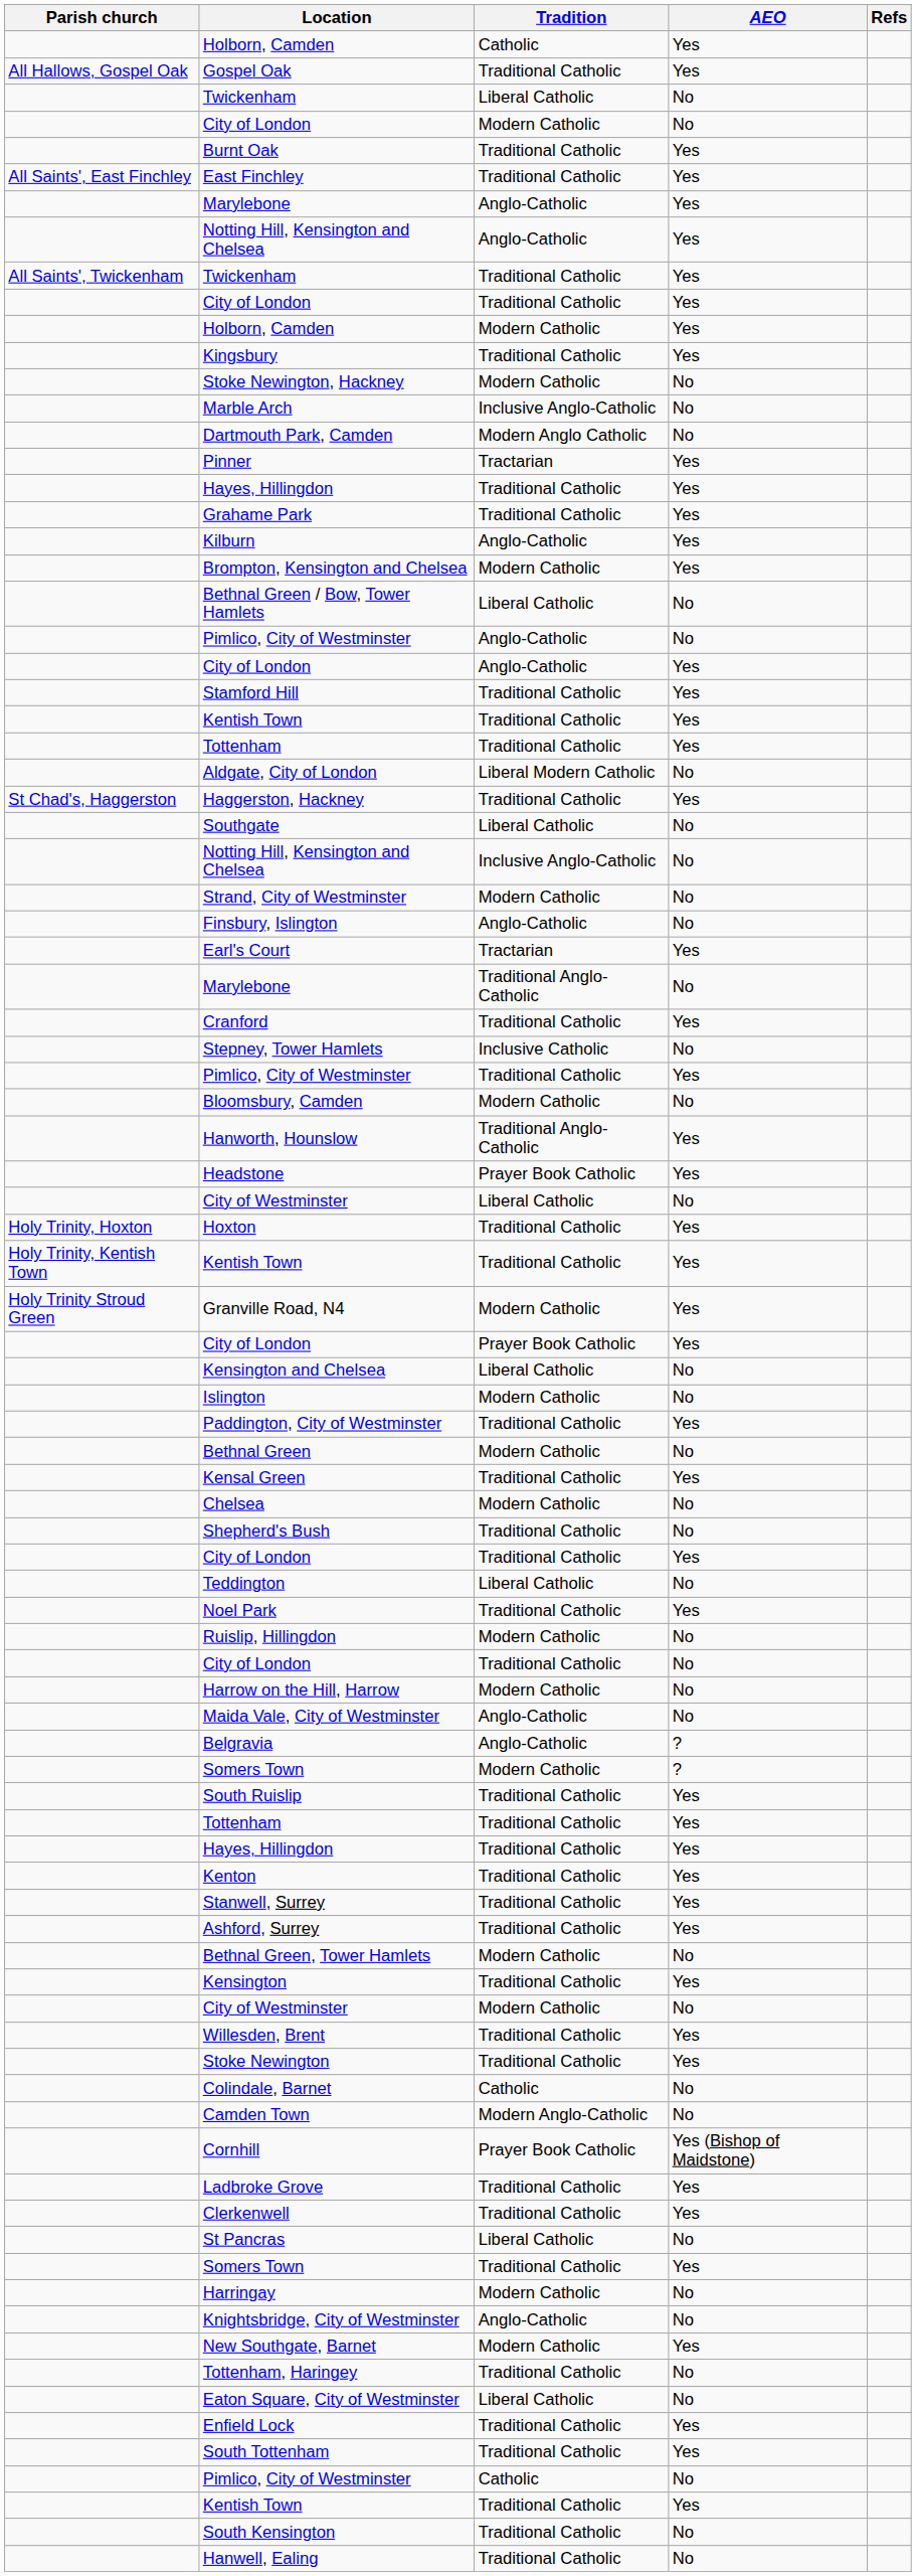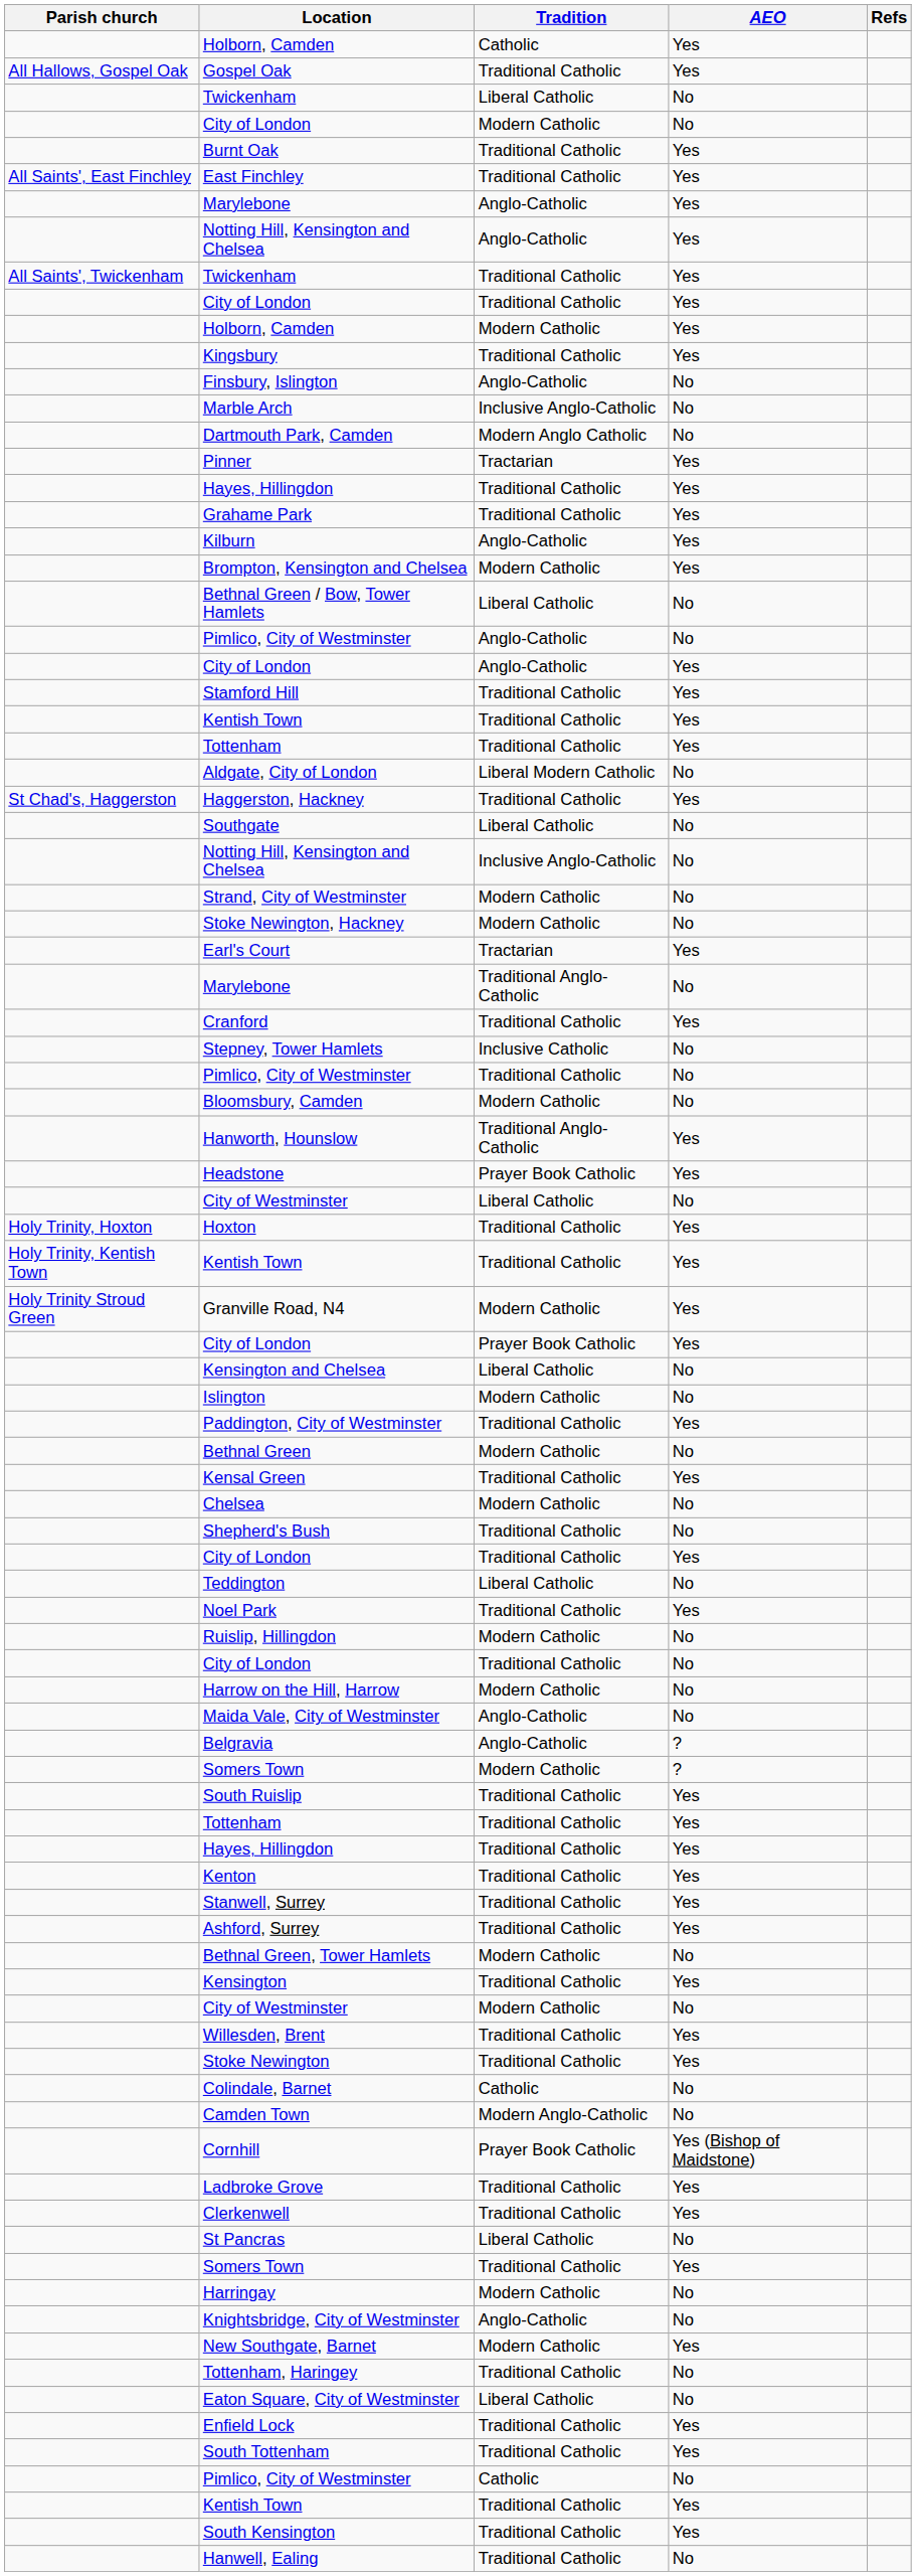 <table class="wikitable sortable">
 <tr>
 <th>Parish church</th>
 <th>Location</th>
 <th><a href='#'>Tradition</a></th>
 <th><em><a href='#'>AEO</a></em></th>
 <th class=unsortable>Refs</th>
 </tr>
 <tr>
 <td></td>
 <td><a href='#'>Holborn</a>, <a href='#'>Camden</a></td>
 <td>Catholic</td>
 <td>Yes</td>
 <td></td>
 </tr>
 <tr>
 <td><a href='#'>All Hallows, Gospel Oak</a></td>
 <td><a href='#'>Gospel Oak</a></td>
 <td>Traditional Catholic</td>
 <td>Yes</td>
 <td></td>
 </tr>
 <tr>
 <td></td>
 <td><a href='#'>Twickenham</a></td>
 <td>Liberal Catholic</td>
 <td>No</td>
 <td></td>
 </tr>
 <tr>
 <td></td>
 <td><a href='#'>City of London</a></td>
 <td>Modern Catholic</td>
 <td>No</td>
 <td></td>
 </tr>
 <tr>
 <td></td>
 <td><a href='#'>Burnt Oak</a></td>
 <td>Traditional Catholic</td>
 <td>Yes</td>
 <td></td>
 </tr>
 <tr>
 <td><a href='#'>All Saints', East Finchley</a></td>
 <td><a href='#'>East Finchley</a></td>
 <td>Traditional Catholic</td>
 <td>Yes</td>
 <td></td>
 </tr>
 <tr>
 <td></td>
 <td><a href='#'>Marylebone</a></td>
 <td>Anglo-Catholic</td>
 <td>Yes</td>
 <td></td>
 </tr>
 <tr>
 <td></td>
 <td><a href='#'>Notting Hill</a>, <a href='#'>Kensington and Chelsea</a></td>
 <td>Anglo-Catholic</td>
 <td>Yes</td>
 <td></td>
 </tr>
 <tr>
 <td><a href='#'>All Saints', Twickenham</a></td>
 <td><a href='#'>Twickenham</a></td>
 <td>Traditional Catholic</td>
 <td>Yes</td>
 <td></td>
 </tr>
 <tr>
 <td></td>
 <td><a href='#'>City of London</a></td>
 <td>Traditional Catholic</td>
 <td>Yes</td>
 <td></td>
 </tr>
 <tr>
 <td></td>
 <td><a href='#'>Holborn</a>, <a href='#'>Camden</a></td>
 <td>Modern Catholic</td>
 <td>Yes</td>
 <td></td>
 </tr>
 <tr>
 <td></td>
 <td><a href='#'>Kingsbury</a></td>
 <td>Traditional Catholic</td>
 <td>Yes</td>
 <td></td>
 </tr>
 <tr>
 <td></td>
-<td><a href='#'>Stoke Newington</a>, <a href='#'>Hackney</a></td>
-<td>Modern Catholic</td>
+<td><a href='#'>Finsbury</a>, <a href='#'>Islington</a></td>
+<td>Anglo-Catholic</td>
 <td>No</td>
 <td></td>
 </tr>
 <tr>
 <td></td>
 <td><a href='#'>Marble Arch</a></td>
 <td>Inclusive Anglo-Catholic</td>
 <td>No</td>
 <td></td>
 </tr>
 <tr>
 <td></td>
 <td><a href='#'>Dartmouth Park</a>, <a href='#'>Camden</a></td>
 <td>Modern Anglo Catholic</td>
 <td>No</td>
 <td></td>
 </tr>
 <tr>
 <td></td>
 <td><a href='#'>Pinner</a></td>
 <td>Tractarian</td>
 <td>Yes</td>
 <td></td>
 </tr>
 <tr>
 <td></td>
 <td><a href='#'>Hayes, Hillingdon</a></td>
 <td>Traditional Catholic</td>
 <td>Yes</td>
 <td></td>
 </tr>
 <tr>
 <td></td>
 <td><a href='#'>Grahame Park</a></td>
 <td>Traditional Catholic</td>
 <td>Yes</td>
 <td></td>
 </tr>
 <tr>
 <td></td>
 <td><a href='#'>Kilburn</a></td>
 <td>Anglo-Catholic</td>
 <td>Yes</td>
 <td></td>
 </tr>
 <tr>
 <td></td>
 <td><a href='#'>Brompton</a>, <a href='#'>Kensington and Chelsea</a></td>
 <td>Modern Catholic</td>
 <td>Yes</td>
 <td></td>
 </tr>
 <tr>
 <td></td>
 <td><a href='#'>Bethnal Green</a> / <a href='#'>Bow</a>, <a href='#'>Tower Hamlets</a></td>
 <td>Liberal Catholic</td>
 <td>No</td>
 <td></td>
 </tr>
 <tr>
 <td></td>
 <td><a href='#'>Pimlico</a>, <a href='#'>City of Westminster</a></td>
 <td>Anglo-Catholic</td>
 <td>No</td>
 <td></td>
 </tr>
 <tr>
 <td></td>
 <td><a href='#'>City of London</a></td>
 <td>Anglo-Catholic</td>
 <td>Yes</td>
 <td></td>
 </tr>
 <tr>
 <td></td>
 <td><a href='#'>Stamford Hill</a></td>
 <td>Traditional Catholic</td>
 <td>Yes</td>
 <td></td>
 </tr>
 <tr>
 <td></td>
 <td><a href='#'>Kentish Town</a></td>
 <td>Traditional Catholic</td>
 <td>Yes</td>
 <td></td>
 </tr>
 <tr>
 <td></td>
 <td><a href='#'>Tottenham</a></td>
 <td>Traditional Catholic</td>
 <td>Yes</td>
 <td></td>
 </tr>
 <tr>
 <td></td>
 <td><a href='#'>Aldgate</a>, <a href='#'>City of London</a></td>
 <td>Liberal Modern Catholic</td>
 <td>No</td>
 <td></td>
 </tr>
 <tr>
 <td><a href='#'>St Chad's, Haggerston</a></td>
 <td><a href='#'>Haggerston</a>, <a href='#'>Hackney</a></td>
 <td>Traditional Catholic</td>
 <td>Yes</td>
 <td></td>
 </tr>
 <tr>
 <td></td>
 <td><a href='#'>Southgate</a></td>
 <td>Liberal Catholic</td>
 <td>No</td>
 <td></td>
 </tr>
 <tr>
 <td></td>
 <td><a href='#'>Notting Hill</a>, <a href='#'>Kensington and Chelsea</a></td>
 <td>Inclusive Anglo-Catholic</td>
 <td>No</td>
 <td></td>
 </tr>
 <tr>
 <td></td>
 <td><a href='#'>Strand</a>, <a href='#'>City of Westminster</a></td>
 <td>Modern Catholic</td>
 <td>No</td>
 <td></td>
 </tr>
 <tr>
 <td></td>
-<td><a href='#'>Finsbury</a>, <a href='#'>Islington</a></td>
-<td>Anglo-Catholic</td>
+<td><a href='#'>Stoke Newington</a>, <a href='#'>Hackney</a></td>
+<td>Modern Catholic</td>
 <td>No</td>
 <td></td>
 </tr>
 <tr>
 <td></td>
 <td><a href='#'>Earl's Court</a></td>
 <td>Tractarian</td>
 <td>Yes</td>
 <td></td>
 </tr>
 <tr>
 <td></td>
 <td><a href='#'>Marylebone</a></td>
 <td>Traditional Anglo-Catholic</td>
 <td>No</td>
 <td></td>
 </tr>
 <tr>
 <td></td>
 <td><a href='#'>Cranford</a></td>
 <td>Traditional Catholic</td>
 <td>Yes</td>
 <td></td>
 </tr>
 <tr>
 <td></td>
 <td><a href='#'>Stepney</a>, <a href='#'>Tower Hamlets</a></td>
 <td>Inclusive Catholic</td>
 <td>No</td>
 <td></td>
 </tr>
 <tr>
 <td></td>
 <td><a href='#'>Pimlico</a>, <a href='#'>City of Westminster</a></td>
 <td>Traditional Catholic</td>
-<td>Yes</td>
+<td>No</td>
 <td></td>
 </tr>
 <tr>
 <td></td>
 <td><a href='#'>Bloomsbury</a>, <a href='#'>Camden</a></td>
 <td>Modern Catholic</td>
 <td>No</td>
 <td></td>
 </tr>
 <tr>
 <td></td>
 <td><a href='#'>Hanworth</a>, <a href='#'>Hounslow</a></td>
 <td>Traditional Anglo-Catholic</td>
 <td>Yes</td>
 <td></td>
 </tr>
 <tr>
 <td></td>
 <td><a href='#'>Headstone</a></td>
 <td>Prayer Book Catholic</td>
 <td>Yes</td>
 <td></td>
 </tr>
 <tr>
 <td></td>
 <td><a href='#'>City of Westminster</a></td>
 <td>Liberal Catholic</td>
 <td>No</td>
 <td></td>
 </tr>
 <tr>
 <td><a href='#'>Holy Trinity, Hoxton</a></td>
 <td><a href='#'>Hoxton</a></td>
 <td>Traditional Catholic</td>
 <td>Yes</td>
 <td></td>
 </tr>
 <tr>
 <td><a href='#'>Holy Trinity, Kentish Town</a></td>
 <td><a href='#'>Kentish Town</a></td>
 <td>Traditional Catholic</td>
 <td>Yes</td>
 <td></td>
 </tr>
 <tr>
 <td><a href='#'>Holy Trinity Stroud Green</a></td>
 <td>Granville Road, N4</td>
 <td>Modern Catholic</td>
 <td>Yes</td>
 <td></td>
 </tr>
 <tr>
 <td></td>
 <td><a href='#'>City of London</a></td>
 <td>Prayer Book Catholic</td>
 <td>Yes</td>
 <td></td>
 </tr>
 <tr>
 <td></td>
 <td><a href='#'>Kensington and Chelsea</a></td>
 <td>Liberal Catholic</td>
 <td>No</td>
 <td></td>
 </tr>
 <tr>
 <td></td>
 <td><a href='#'>Islington</a></td>
 <td>Modern Catholic</td>
 <td>No</td>
 <td></td>
 </tr>
 <tr>
 <td></td>
 <td><a href='#'>Paddington</a>, <a href='#'>City of Westminster</a></td>
 <td>Traditional Catholic</td>
 <td>Yes</td>
 <td></td>
 </tr>
 <tr>
 <td></td>
 <td><a href='#'>Bethnal Green</a></td>
 <td>Modern Catholic</td>
 <td>No</td>
 <td></td>
 </tr>
 <tr>
 <td></td>
 <td><a href='#'>Kensal Green</a></td>
 <td>Traditional Catholic</td>
 <td>Yes</td>
 <td></td>
 </tr>
 <tr>
 <td></td>
 <td><a href='#'>Chelsea</a></td>
 <td>Modern Catholic</td>
 <td>No</td>
 <td></td>
 </tr>
 <tr>
 <td></td>
 <td><a href='#'>Shepherd's Bush</a></td>
 <td>Traditional Catholic</td>
 <td>No</td>
 <td></td>
 </tr>
 <tr>
 <td></td>
 <td><a href='#'>City of London</a></td>
 <td>Traditional Catholic</td>
 <td>Yes</td>
 <td></td>
 </tr>
 <tr>
 <td></td>
 <td><a href='#'>Teddington</a></td>
 <td>Liberal Catholic</td>
 <td>No</td>
 <td></td>
 </tr>
 <tr>
 <td></td>
 <td><a href='#'>Noel Park</a></td>
 <td>Traditional Catholic</td>
 <td>Yes</td>
 <td></td>
 </tr>
 <tr>
 <td></td>
 <td><a href='#'>Ruislip</a>, <a href='#'>Hillingdon</a></td>
 <td>Modern Catholic</td>
 <td>No</td>
 <td></td>
 </tr>
 <tr>
 <td></td>
 <td><a href='#'>City of London</a></td>
 <td>Traditional Catholic</td>
 <td>No</td>
 <td></td>
 </tr>
 <tr>
 <td></td>
 <td><a href='#'>Harrow on the Hill</a>, <a href='#'>Harrow</a></td>
 <td>Modern Catholic</td>
 <td>No</td>
 <td></td>
 </tr>
 <tr>
 <td></td>
 <td><a href='#'>Maida Vale</a>, <a href='#'>City of Westminster</a></td>
 <td>Anglo-Catholic</td>
 <td>No</td>
 <td></td>
 </tr>
 <tr>
 <td></td>
 <td><a href='#'>Belgravia</a></td>
 <td>Anglo-Catholic</td>
 <td>?</td>
 <td></td>
 </tr>
 <tr>
 <td></td>
 <td><a href='#'>Somers Town</a></td>
 <td>Modern Catholic</td>
 <td>?</td>
 <td></td>
 </tr>
 <tr>
 <td></td>
 <td><a href='#'>South Ruislip</a></td>
 <td>Traditional Catholic</td>
 <td>Yes</td>
 <td></td>
 </tr>
 <tr>
 <td></td>
 <td><a href='#'>Tottenham</a></td>
 <td>Traditional Catholic</td>
 <td>Yes</td>
 <td></td>
 </tr>
 <tr>
 <td></td>
 <td><a href='#'>Hayes, Hillingdon</a></td>
 <td>Traditional Catholic</td>
 <td>Yes</td>
 <td></td>
 </tr>
 <tr>
 <td></td>
 <td><a href='#'>Kenton</a></td>
 <td>Traditional Catholic</td>
 <td>Yes</td>
 <td></td>
 </tr>
 <tr>
 <td></td>
 <td><a href='#'>Stanwell</a>, <u>Surrey</u></td>
 <td>Traditional Catholic</td>
 <td>Yes</td>
 <td></td>
 </tr>
 <tr>
 <td></td>
 <td><a href='#'>Ashford</a>, <u>Surrey</u></td>
 <td>Traditional Catholic</td>
 <td>Yes</td>
 <td></td>
 </tr>
 <tr>
 <td></td>
 <td><a href='#'>Bethnal Green</a>, <a href='#'>Tower Hamlets</a></td>
 <td>Modern Catholic</td>
 <td>No</td>
 <td></td>
 </tr>
 <tr>
 <td></td>
 <td><a href='#'>Kensington</a></td>
 <td>Traditional Catholic</td>
 <td>Yes</td>
 <td></td>
 </tr>
 <tr>
 <td></td>
 <td><a href='#'>City of Westminster</a></td>
 <td>Modern Catholic</td>
 <td>No</td>
 <td></td>
 </tr>
 <tr>
 <td></td>
 <td><a href='#'>Willesden</a>, <a href='#'>Brent</a></td>
 <td>Traditional Catholic</td>
 <td>Yes</td>
 <td></td>
 </tr>
 <tr>
 <td></td>
 <td><a href='#'>Stoke Newington</a></td>
 <td>Traditional Catholic</td>
 <td>Yes</td>
 <td></td>
 </tr>
 <tr>
 <td></td>
 <td><a href='#'>Colindale</a>, <a href='#'>Barnet</a></td>
 <td>Catholic</td>
 <td>No</td>
 <td></td>
 </tr>
 <tr>
 <td></td>
 <td><a href='#'>Camden Town</a></td>
 <td>Modern Anglo-Catholic</td>
 <td>No</td>
 <td></td>
 </tr>
 <tr>
 <td></td>
 <td><a href='#'>Cornhill</a></td>
 <td>Prayer Book Catholic</td>
 <td>Yes (<u>Bishop of Maidstone</u>)</td>
 <td></td>
 </tr>
 <tr>
 <td></td>
 <td><a href='#'>Ladbroke Grove</a></td>
 <td>Traditional Catholic</td>
 <td>Yes</td>
 <td></td>
 </tr>
 <tr>
 <td></td>
 <td><a href='#'>Clerkenwell</a></td>
 <td>Traditional Catholic</td>
 <td>Yes</td>
 <td></td>
 </tr>
 <tr>
 <td></td>
 <td><a href='#'>St Pancras</a></td>
 <td>Liberal Catholic</td>
 <td>No</td>
 <td></td>
 </tr>
 <tr>
 <td></td>
 <td><a href='#'>Somers Town</a></td>
 <td>Traditional Catholic</td>
 <td>Yes</td>
 <td></td>
 </tr>
 <tr>
 <td></td>
 <td><a href='#'>Harringay</a></td>
 <td>Modern Catholic</td>
 <td>No</td>
 <td></td>
 </tr>
 <tr>
 <td></td>
 <td><a href='#'>Knightsbridge</a>, <a href='#'>City of Westminster</a></td>
 <td>Anglo-Catholic</td>
 <td>No</td>
 <td></td>
 </tr>
 <tr>
 <td></td>
 <td><a href='#'>New Southgate</a>, <a href='#'>Barnet</a></td>
 <td>Modern Catholic</td>
 <td>Yes</td>
 <td></td>
 </tr>
 <tr>
 <td></td>
 <td><a href='#'>Tottenham</a>, <a href='#'>Haringey</a></td>
 <td>Traditional Catholic</td>
 <td>No</td>
 <td></td>
 </tr>
 <tr>
 <td></td>
 <td><a href='#'>Eaton Square</a>, <a href='#'>City of Westminster</a></td>
 <td>Liberal Catholic</td>
 <td>No</td>
 <td></td>
 </tr>
 <tr>
 <td></td>
 <td><a href='#'>Enfield Lock</a></td>
 <td>Traditional Catholic</td>
 <td>Yes</td>
 <td></td>
 </tr>
 <tr>
 <td></td>
 <td><a href='#'>South Tottenham</a></td>
 <td>Traditional Catholic</td>
 <td>Yes</td>
 <td></td>
 </tr>
 <tr>
 <td></td>
 <td><a href='#'>Pimlico</a>, <a href='#'>City of Westminster</a></td>
 <td>Catholic</td>
 <td>No</td>
 <td></td>
 </tr>
 <tr>
 <td></td>
 <td><a href='#'>Kentish Town</a></td>
 <td>Traditional Catholic</td>
 <td>Yes</td>
 <td></td>
 </tr>
 <tr>
 <td></td>
 <td><a href='#'>South Kensington</a></td>
 <td>Traditional Catholic</td>
-<td>No</td>
+<td>Yes</td>
 <td></td>
 </tr>
 <tr>
 <td></td>
 <td><a href='#'>Hanwell</a>, <a href='#'>Ealing</a></td>
 <td>Traditional Catholic</td>
 <td>No</td>
 <td></td>
 </tr>
 </table>
